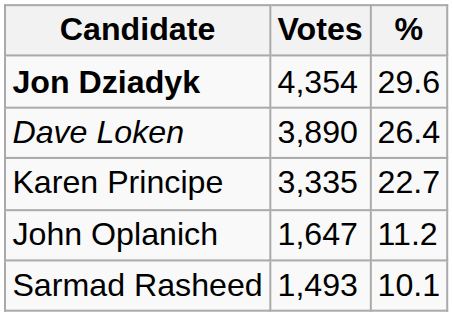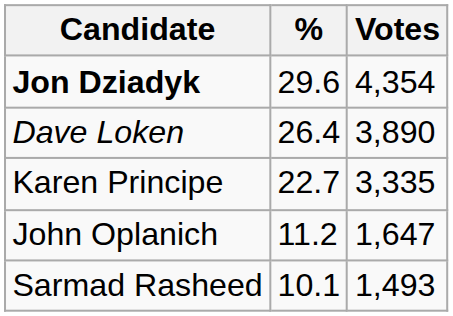 <table class="wikitable" align="left">
 <tr>
 <th>Candidate</th>
+<th>%</th>
 <th>Votes</th>
-<th>%</th>
 </tr>
 <tr>
 <td><strong>Jon Dziadyk</strong></td>
+<td>29.6</td>
 <td>4,354</td>
-<td>29.6</td>
 </tr>
 <tr>
 <td><em>Dave Loken</em></td>
+<td>26.4</td>
 <td>3,890</td>
-<td>26.4</td>
 </tr>
 <tr>
 <td>Karen Principe</td>
+<td>22.7</td>
 <td>3,335</td>
-<td>22.7</td>
 </tr>
 <tr>
 <td>John Oplanich</td>
+<td>11.2</td>
 <td>1,647</td>
-<td>11.2</td>
 </tr>
 <tr>
 <td>Sarmad Rasheed</td>
+<td>10.1</td>
 <td>1,493</td>
-<td>10.1</td>
 </tr>
 </table>
